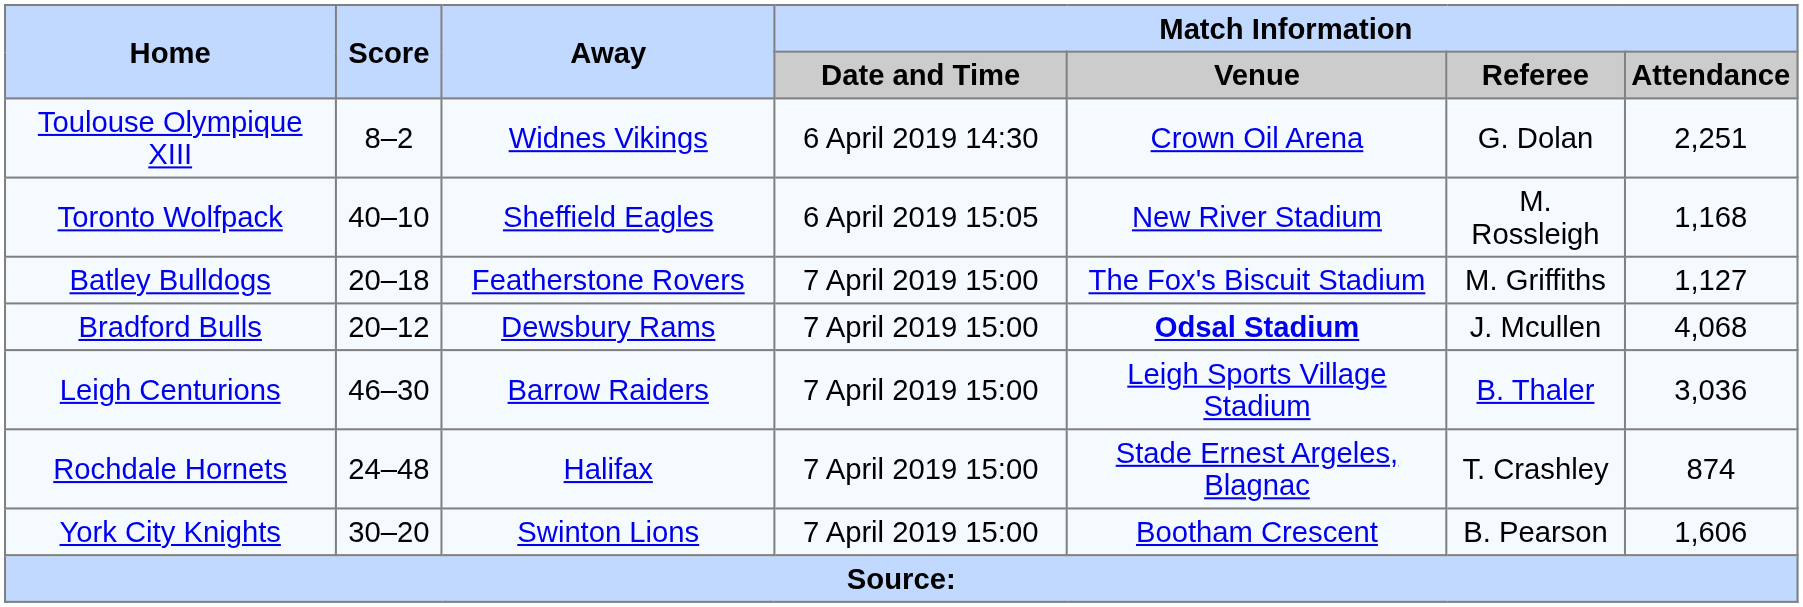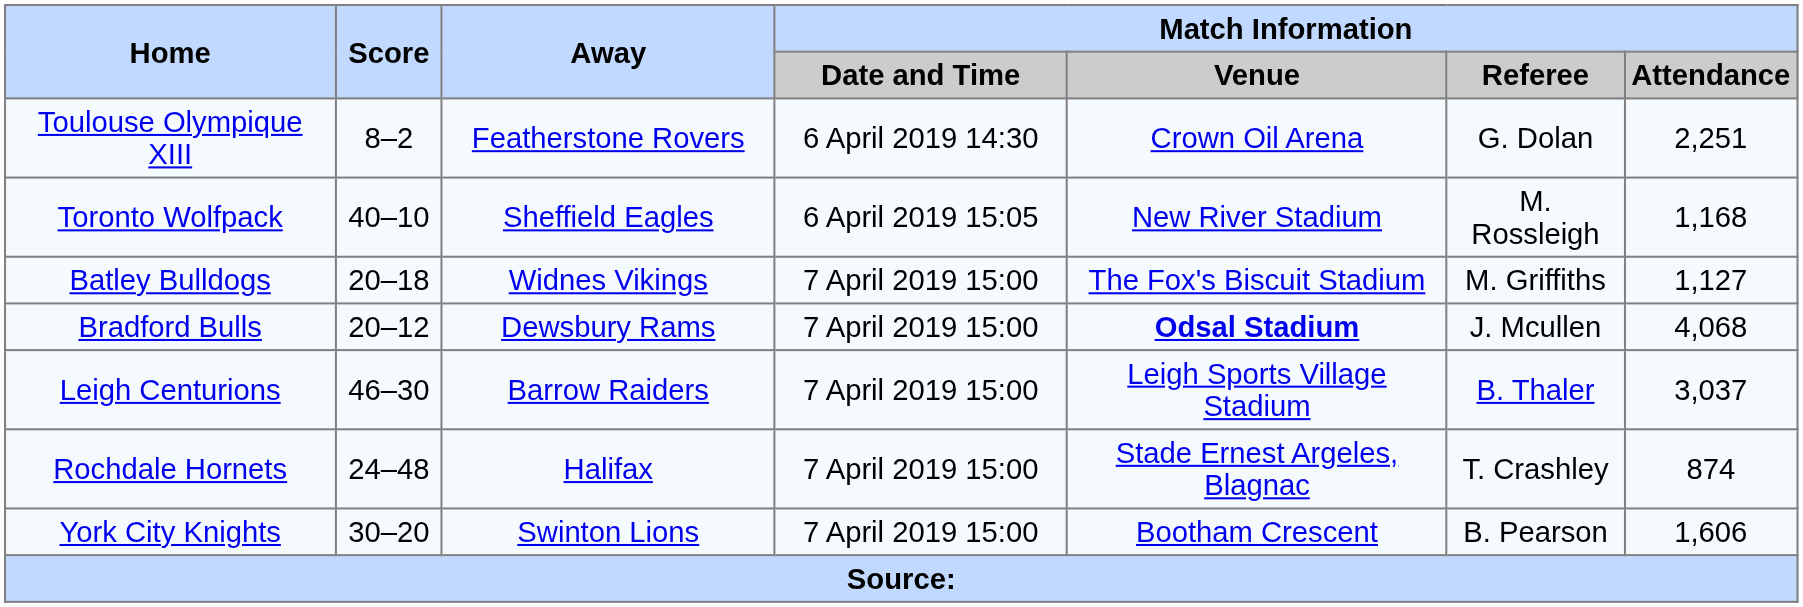 <table border=1 style="border-collapse:collapse; font-size:90%; text-align:center;" cellpadding=3 cellspacing=0 width=100%>
 <tr bgcolor="#c1d8ff">
 <th rowspan="2" width="19%">Home</th>
 <th rowspan="2" width="6%">Score</th>
 <th rowspan="2" width="19%">Away</th>
 <th colspan="4">Match Information</th>
 </tr>
 <tr bgcolor="#cccccc">
 <th width="17%">Date and Time</th>
 <th width="22%">Venue</th>
 <th width="10%">Referee</th>
 <th width="7%">Attendance</th>
 </tr>
 <tr bgcolor="#f5faff">
 <td> <a href='#'>Toulouse Olympique XIII</a></td>
 <td>8–2</td>
-<td> <a href='#'>Widnes Vikings</a></td>
+<td> <a href='#'>Featherstone Rovers</a></td>
 <td>6 April 2019 14:30</td>
 <td><a href='#'>Crown Oil Arena</a></td>
 <td>G. Dolan</td>
 <td>2,251</td>
 </tr>
 <tr bgcolor="#f5faff">
 <td> <a href='#'>Toronto Wolfpack</a></td>
 <td>40–10</td>
 <td> <a href='#'>Sheffield Eagles</a></td>
 <td>6 April 2019 15:05</td>
 <td><a href='#'>New River Stadium</a></td>
 <td>M. Rossleigh</td>
 <td>1,168</td>
 </tr>
 <tr bgcolor="#f5faff">
 <td> <a href='#'>Batley Bulldogs</a></td>
 <td>20–18</td>
-<td> <a href='#'>Featherstone Rovers</a></td>
+<td> <a href='#'>Widnes Vikings</a></td>
 <td>7 April 2019 15:00</td>
 <td><a href='#'>The Fox's Biscuit Stadium</a></td>
 <td>M. Griffiths</td>
 <td>1,127</td>
 </tr>
 <tr bgcolor="#f5faff">
 <td> <a href='#'>Bradford Bulls</a></td>
 <td>20–12</td>
 <td> <a href='#'>Dewsbury Rams</a></td>
 <td>7 April 2019 15:00</td>
 <td><strong><a href='#'>Odsal Stadium</a></strong></td>
 <td>J. Mcullen</td>
 <td>4,068</td>
 </tr>
 <tr bgcolor="#f5faff">
 <td> <a href='#'>Leigh Centurions</a></td>
 <td>46–30</td>
 <td> <a href='#'>Barrow Raiders</a></td>
 <td>7 April 2019 15:00</td>
 <td><a href='#'>Leigh Sports Village Stadium</a></td>
 <td><a href='#'>B. Thaler</a></td>
-<td>3,036</td>
+<td>3,037</td>
 </tr>
 <tr bgcolor="#f5faff">
 <td> <a href='#'>Rochdale Hornets</a></td>
 <td>24–48</td>
 <td> <a href='#'>Halifax</a></td>
 <td>7 April 2019 15:00</td>
 <td><a href='#'>Stade Ernest Argeles, Blagnac</a></td>
 <td>T. Crashley</td>
 <td>874</td>
 </tr>
 <tr bgcolor="#f5faff">
 <td> <a href='#'>York City Knights</a></td>
 <td>30–20</td>
 <td> <a href='#'>Swinton Lions</a></td>
 <td>7 April 2019 15:00</td>
 <td><a href='#'>Bootham Crescent</a></td>
 <td>B. Pearson</td>
 <td>1,606</td>
 </tr>
 <tr bgcolor="#c1d8ff">
 <th colspan="7">Source:</th>
 </tr>
 </table>
